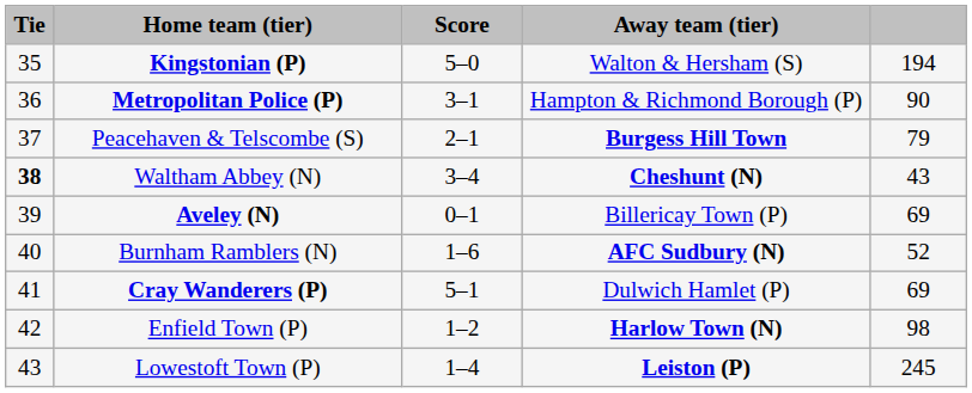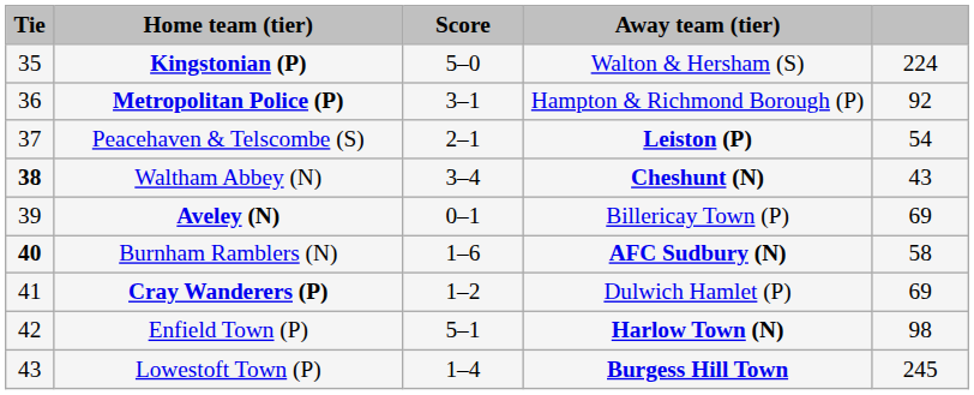 <table class="wikitable" style="width: 600px; background:WhiteSmoke; text-align:center; font-size:90%">
 <tr>
 <td scope="col" style="width:  5.00%; background:silver;"><strong>Tie</strong></td>
 <td scope="col" style="width: 36.25%; background:silver;"><strong>Home team (tier)</strong></td>
 <td scope="col" style="width: 12.50%; background:silver;"><strong>Score</strong></td>
 <td scope="col" style="width: 36.25%; background:silver;"><strong>Away team (tier)</strong></td>
 <td scope="col" style="width: 10.00%; background:silver;"><strong></strong></td>
 </tr>
 <tr>
 <td>35</td>
 <td><strong><a href='#'>Kingstonian</a> (P)</strong></td>
 <td>5–0</td>
 <td><a href='#'>Walton & Hersham</a> (S)</td>
-<td>194</td>
+<td>224</td>
 </tr>
 <tr>
 <td>36</td>
 <td><strong><a href='#'>Metropolitan Police</a> (P)</strong></td>
 <td>3–1</td>
 <td><a href='#'>Hampton & Richmond Borough</a> (P)</td>
-<td>90</td>
+<td>92</td>
 </tr>
 <tr>
 <td>37</td>
 <td><a href='#'>Peacehaven & Telscombe</a> (S)</td>
 <td>2–1</td>
-<td><strong><a href='#'>Burgess Hill Town</a></strong></td>
-<td>79</td>
+<td><strong><a href='#'>Leiston</a> (P)</strong></td>
+<td>54</td>
 </tr>
 <tr>
 <td><strong>38</strong></td>
 <td><a href='#'>Waltham Abbey</a> (N)</td>
 <td>3–4</td>
 <td><strong><a href='#'>Cheshunt</a> (N)</strong></td>
 <td>43</td>
 </tr>
 <tr>
 <td>39</td>
 <td><strong><a href='#'>Aveley</a> (N)</strong></td>
 <td>0–1</td>
 <td><a href='#'>Billericay Town</a> (P)</td>
 <td>69</td>
 </tr>
 <tr>
-<td>40</td>
+<td><strong>40</strong></td>
 <td><a href='#'>Burnham Ramblers</a> (N)</td>
 <td>1–6</td>
 <td><strong><a href='#'>AFC Sudbury</a> (N)</strong></td>
-<td>52</td>
+<td>58</td>
 </tr>
 <tr>
 <td>41</td>
 <td><strong><a href='#'>Cray Wanderers</a> (P)</strong></td>
-<td>5–1</td>
+<td>1–2</td>
 <td><a href='#'>Dulwich Hamlet</a> (P)</td>
 <td>69</td>
 </tr>
 <tr>
 <td>42</td>
 <td><a href='#'>Enfield Town</a> (P)</td>
-<td>1–2</td>
+<td>5–1</td>
 <td><strong><a href='#'>Harlow Town</a> (N)</strong></td>
 <td>98</td>
 </tr>
 <tr>
 <td>43</td>
 <td><a href='#'>Lowestoft Town</a> (P)</td>
 <td>1–4</td>
-<td><strong><a href='#'>Leiston</a> (P)</strong></td>
+<td><strong><a href='#'>Burgess Hill Town</a></strong></td>
 <td>245</td>
 </tr>
 </table>
